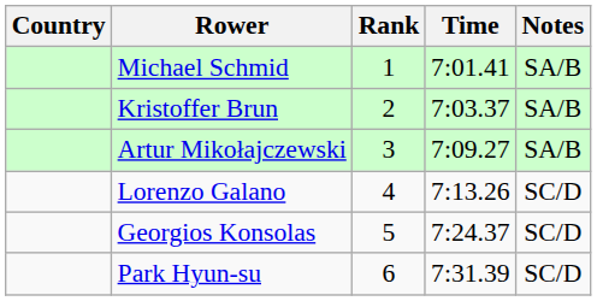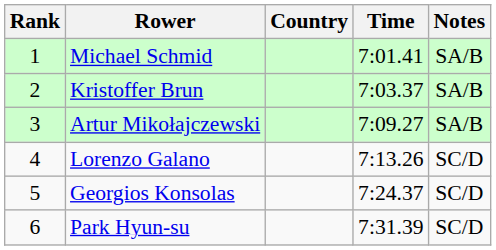 <table class="wikitable" style="text-align:center">
 <tr>
+<th>Rank</th>
+<th>Rower</th>
 <th>Country</th>
-<th>Rower</th>
-<th>Rank</th>
 <th>Time</th>
 <th>Notes</th>
 </tr>
 <tr bgcolor=ccffcc>
+<td>1</td>
+<td align="left"><a href='#'>Michael Schmid</a></td>
 <td align="left"></td>
-<td align="left"><a href='#'>Michael Schmid</a></td>
-<td>1</td>
 <td>7:01.41</td>
 <td>SA/B</td>
 </tr>
 <tr bgcolor=ccffcc>
+<td>2</td>
+<td align="left"><a href='#'>Kristoffer Brun</a></td>
 <td align="left"></td>
-<td align="left"><a href='#'>Kristoffer Brun</a></td>
-<td>2</td>
 <td>7:03.37</td>
 <td>SA/B</td>
 </tr>
 <tr bgcolor=ccffcc>
+<td>3</td>
+<td align="left"><a href='#'>Artur Mikołajczewski</a></td>
 <td align="left"></td>
-<td align="left"><a href='#'>Artur Mikołajczewski</a></td>
-<td>3</td>
 <td>7:09.27</td>
 <td>SA/B</td>
 </tr>
 <tr>
+<td>4</td>
+<td align="left"><a href='#'>Lorenzo Galano</a></td>
 <td align="left"></td>
-<td align="left"><a href='#'>Lorenzo Galano</a></td>
-<td>4</td>
 <td>7:13.26</td>
 <td>SC/D</td>
 </tr>
 <tr>
+<td>5</td>
+<td align="left"><a href='#'>Georgios Konsolas</a></td>
 <td align="left"></td>
-<td align="left"><a href='#'>Georgios Konsolas</a></td>
-<td>5</td>
 <td>7:24.37</td>
 <td>SC/D</td>
 </tr>
 <tr>
+<td>6</td>
+<td align="left"><a href='#'>Park Hyun-su</a></td>
 <td align="left"></td>
-<td align="left"><a href='#'>Park Hyun-su</a></td>
-<td>6</td>
 <td>7:31.39</td>
 <td>SC/D</td>
 </tr>
 </table>
